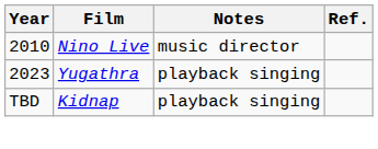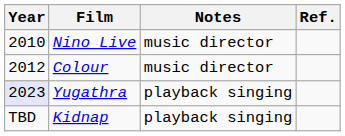 <table class="wikitable">
 <tr>
 <th>Year</th>
 <th>Film</th>
 <th>Notes</th>
 <th>Ref.</th>
 </tr>
 <tr>
 <td>2010</td>
 <td><em><a href='#'>Nino Live</a></em></td>
 <td>music director</td>
 <td></td>
 </tr>
 <tr>
-<td>2023</td>
+<td>2012</td>
+<td><em><a href='#'>Colour</a></em></td>
+<td>music director</td>
+<td></td>
+</tr>
+<tr>
+<td style="background: lavender;">2023</td>
 <td><em><a href='#'>Yugathra</a></em></td>
 <td>playback singing</td>
 <td></td>
 </tr>
 <tr>
 <td>TBD</td>
 <td><em><a href='#'>Kidnap</a></em></td>
 <td>playback singing</td>
 <td></td>
 </tr>
 </table>
